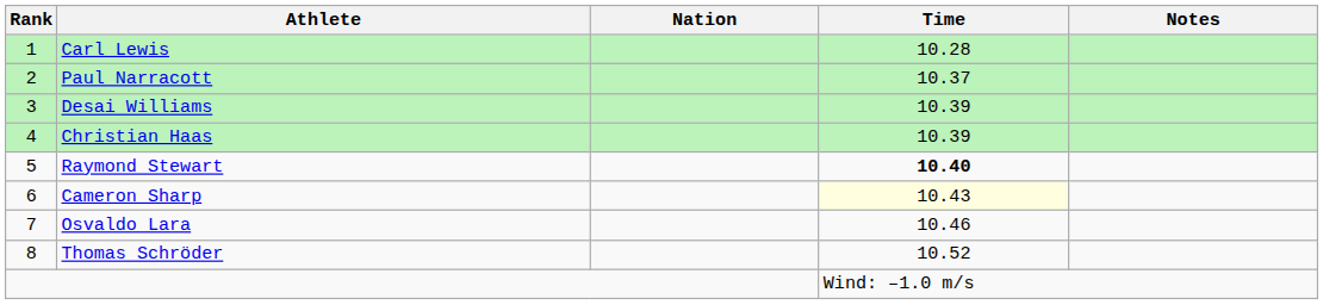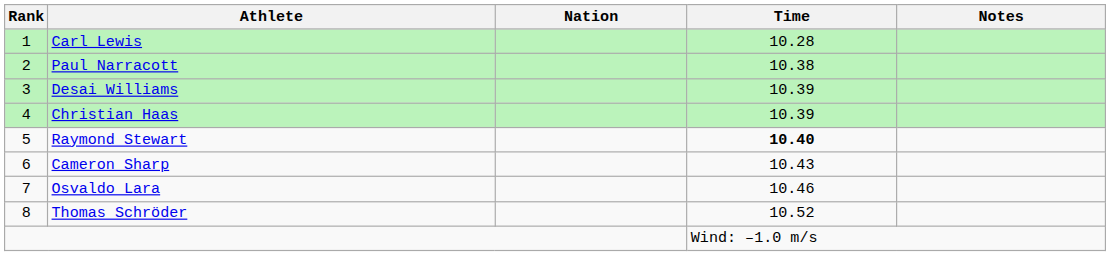 <table class="wikitable sortable" style="text-align:center;width: 60%;">
 <tr>
 <th scope="col" style="width: 10px;">Rank</th>
 <th scope="col">Athlete</th>
 <th scope="col">Nation</th>
 <th scope="col">Time</th>
 <th scope="col">Notes</th>
 </tr>
 <tr bgcolor=bbf3bb>
 <td>1</td>
 <td align=left><a href='#'>Carl Lewis</a></td>
 <td align=left></td>
 <td>10.28</td>
 <td></td>
 </tr>
 <tr bgcolor=bbf3bb>
 <td>2</td>
 <td align=left><a href='#'>Paul Narracott</a></td>
 <td align=left></td>
-<td>10.37</td>
+<td>10.38</td>
 <td></td>
 </tr>
 <tr bgcolor=bbf3bb>
 <td>3</td>
 <td align=left><a href='#'>Desai Williams</a></td>
 <td align=left></td>
 <td>10.39</td>
 <td></td>
 </tr>
 <tr bgcolor=bbf3bb>
 <td>4</td>
 <td align=left><a href='#'>Christian Haas</a></td>
 <td align=left></td>
 <td>10.39</td>
 <td></td>
 </tr>
 <tr>
 <td>5</td>
 <td align=left><a href='#'>Raymond Stewart</a></td>
 <td align=left></td>
 <td><strong>10.40</strong></td>
 <td></td>
 </tr>
 <tr>
 <td>6</td>
 <td align=left><a href='#'>Cameron Sharp</a></td>
 <td align=left></td>
-<td style="background: lightyellow;">10.43</td>
+<td>10.43</td>
 <td></td>
 </tr>
 <tr>
 <td>7</td>
 <td align=left><a href='#'>Osvaldo Lara</a></td>
 <td align=left></td>
 <td>10.46</td>
 <td></td>
 </tr>
 <tr>
 <td>8</td>
 <td align=left><a href='#'>Thomas Schröder</a></td>
 <td align=left></td>
 <td>10.52</td>
 <td></td>
 </tr>
 <tr class="sortbottom">
 <td colspan="3"></td>
 <td colspan="2" style="text-align:left;">Wind: –1.0 m/s</td>
 </tr>
 </table>
